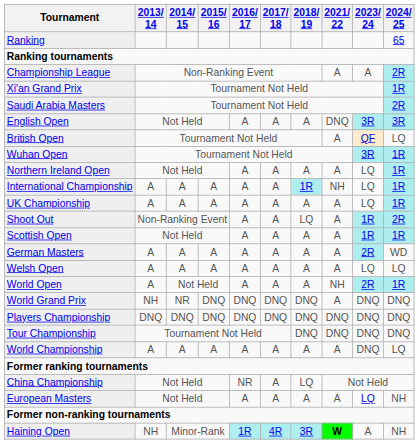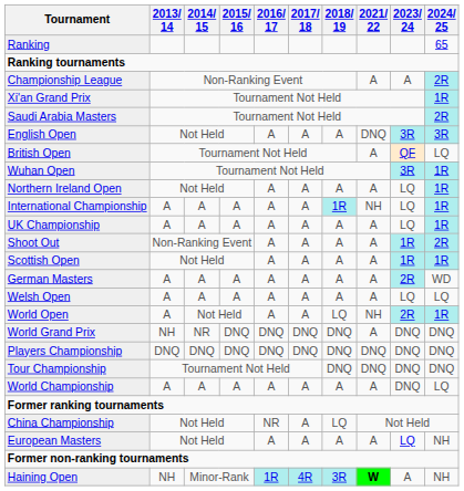 <table class="wikitable" style="font-size:85%;">
 <tr>
 <th>Tournament</th>
 <th><a href='#'>2013/<br>14</a></th>
 <th><a href='#'>2014/<br>15</a></th>
 <th><a href='#'>2015/<br>16</a></th>
 <th><a href='#'>2016/<br>17</a></th>
 <th><a href='#'>2017/<br>18</a></th>
 <th><a href='#'>2018/<br>19</a></th>
 <th><a href='#'>2021/<br>22</a></th>
 <th><a href='#'>2023/<br>24</a></th>
 <th><a href='#'>2024/<br>25</a></th>
 </tr>
 <tr>
 <td style="background:#EFEFEF;"><a href='#'>Ranking</a></td>
 <td align="center"></td>
 <td align="center"></td>
 <td align="center"></td>
 <td align="center"></td>
 <td align="center"></td>
 <td align="center"></td>
 <td align="center"></td>
 <td align="center"></td>
 <td align="center"><a href='#'>65</a></td>
 </tr>
 <tr>
 <td colspan="10"><strong>Ranking tournaments</strong></td>
 </tr>
 <tr>
 <td style="background:#EFEFEF;"><a href='#'>Championship League</a></td>
 <td align="center" colspan="6" style="color:#555555;">Non-Ranking Event</td>
 <td align="center" style="color:#555555;">A</td>
 <td align="center" style="color:#555555;">A</td>
 <td align="center" style="background:#afeeee;"><a href='#'>2R</a></td>
 </tr>
 <tr>
 <td style="background:#EFEFEF;"><a href='#'>Xi'an Grand Prix</a></td>
 <td align="center" colspan="8" style="color:#555555;">Tournament Not Held</td>
 <td align="center" style="background:#afeeee;"><a href='#'>1R</a></td>
 </tr>
 <tr>
 <td style="background:#EFEFEF;"><a href='#'>Saudi Arabia Masters</a></td>
 <td align="center" colspan="8" style="color:#555555;">Tournament Not Held</td>
 <td align="center" style="background:#afeeee;"><a href='#'>2R</a></td>
 </tr>
 <tr>
 <td style="background:#EFEFEF;"><a href='#'>English Open</a></td>
 <td align="center" colspan="3" style="color:#555555;">Not Held</td>
 <td align="center" style="color:#555555;">A</td>
 <td align="center" style="color:#555555;">A</td>
 <td align="center" style="color:#555555;">A</td>
 <td align="center" style="color:#555555;">DNQ</td>
 <td align="center" style="background:#afeeee;"><a href='#'>3R</a></td>
 <td align="center" style="background:#afeeee;"><a href='#'>3R</a></td>
 </tr>
 <tr>
 <td style="background:#EFEFEF;"><a href='#'>British Open</a></td>
 <td align="center" colspan="6" style="color:#555555;">Tournament Not Held</td>
 <td align="center" style="color:#555555;">A</td>
 <td align="center" style="background:#ffebcd;"><a href='#'>QF</a></td>
 <td align="center" style="color:#555555;">LQ</td>
 </tr>
 <tr>
 <td style="background:#EFEFEF;"><a href='#'>Wuhan Open</a></td>
 <td align="center" colspan="7" style="color:#555555;">Tournament Not Held</td>
 <td align="center" style="background:#afeeee;"><a href='#'>3R</a></td>
 <td align="center" style="background:#afeeee;"><a href='#'>1R</a></td>
 </tr>
 <tr>
 <td style="background:#EFEFEF;"><a href='#'>Northern Ireland Open</a></td>
 <td align="center" colspan="3" style="color:#555555;">Not Held</td>
 <td align="center" style="color:#555555;">A</td>
 <td align="center" style="color:#555555;">A</td>
 <td align="center" style="color:#555555;">A</td>
 <td align="center" style="color:#555555;">A</td>
 <td align="center" style="color:#555555;">LQ</td>
 <td align="center" style="background:#afeeee;"><a href='#'>1R</a></td>
 </tr>
 <tr>
 <td style="background:#EFEFEF;"><a href='#'>International Championship</a></td>
 <td align="center" style="color:#555555;">A</td>
 <td align="center" style="color:#555555;">A</td>
 <td align="center" style="color:#555555;">A</td>
 <td align="center" style="color:#555555;">A</td>
 <td align="center" style="color:#555555;">A</td>
 <td align="center" style="background:#afeeee;"><a href='#'>1R</a></td>
 <td align="center" style="color:#555555;">NH</td>
 <td align="center" style="color:#555555;">LQ</td>
 <td align="center" style="background:#afeeee;"><a href='#'>1R</a></td>
 </tr>
 <tr>
 <td style="background:#EFEFEF;"><a href='#'>UK Championship</a></td>
 <td align="center" style="color:#555555;">A</td>
 <td align="center" style="color:#555555;">A</td>
 <td align="center" style="color:#555555;">A</td>
 <td align="center" style="color:#555555;">A</td>
 <td align="center" style="color:#555555;">A</td>
 <td align="center" style="color:#555555;">A</td>
 <td align="center" style="color:#555555;">A</td>
 <td align="center" style="color:#555555;">LQ</td>
 <td align="center" style="background:#afeeee;"><a href='#'>1R</a></td>
 </tr>
 <tr>
 <td style="background:#EFEFEF;"><a href='#'>Shoot Out</a></td>
 <td align="center" colspan="3" style="color:#555555;">Non-Ranking Event</td>
 <td align="center" style="color:#555555;">A</td>
 <td align="center" style="color:#555555;">A</td>
-<td align="center" style="color:#555555;">LQ</td>
+<td align="center" style="color:#555555;">A</td>
 <td align="center" style="color:#555555;">A</td>
 <td align="center" style="background:#afeeee;"><a href='#'>1R</a></td>
 <td align="center" style="background:#afeeee;"><a href='#'>2R</a></td>
 </tr>
 <tr>
 <td style="background:#EFEFEF;"><a href='#'>Scottish Open</a></td>
 <td align="center" colspan="3" style="color:#555555;">Not Held</td>
 <td align="center" style="color:#555555;">A</td>
 <td align="center" style="color:#555555;">A</td>
 <td align="center" style="color:#555555;">A</td>
 <td align="center" style="color:#555555;">A</td>
 <td align="center" style="background:#afeeee;"><a href='#'>1R</a></td>
 <td align="center" style="background:#afeeee;"><a href='#'>1R</a></td>
 </tr>
 <tr>
 <td style="background:#EFEFEF;"><a href='#'>German Masters</a></td>
 <td align="center" style="color:#555555;">A</td>
 <td align="center" style="color:#555555;">A</td>
 <td align="center" style="color:#555555;">A</td>
 <td align="center" style="color:#555555;">A</td>
 <td align="center" style="color:#555555;">A</td>
 <td align="center" style="color:#555555;">A</td>
 <td align="center" style="color:#555555;">A</td>
 <td align="center" style="background:#afeeee;"><a href='#'>2R</a></td>
 <td align="center" style="color:#555555;">WD</td>
 </tr>
 <tr>
 <td style="background:#EFEFEF;"><a href='#'>Welsh Open</a></td>
 <td align="center" style="color:#555555;">A</td>
 <td align="center" style="color:#555555;">A</td>
 <td align="center" style="color:#555555;">A</td>
 <td align="center" style="color:#555555;">A</td>
 <td align="center" style="color:#555555;">A</td>
 <td align="center" style="color:#555555;">A</td>
 <td align="center" style="color:#555555;">A</td>
 <td align="center" style="color:#555555;">LQ</td>
 <td align="center" style="color:#555555;">LQ</td>
 </tr>
 <tr>
 <td style="background:#EFEFEF;"><a href='#'>World Open</a></td>
 <td align="center" style="color:#555555;">A</td>
 <td align="center" colspan="2" style="color:#555555;">Not Held</td>
 <td align="center" style="color:#555555;">A</td>
 <td align="center" style="color:#555555;">A</td>
-<td align="center" style="color:#555555;">A</td>
+<td align="center" style="color:#555555;">LQ</td>
 <td align="center" style="color:#555555;">NH</td>
 <td align="center" style="background:#afeeee;"><a href='#'>2R</a></td>
 <td align="center" style="background:#afeeee;"><a href='#'>1R</a></td>
 </tr>
 <tr>
 <td style="background:#EFEFEF;"><a href='#'>World Grand Prix</a></td>
 <td align="center" style="color:#555555;">NH</td>
 <td align="center" style="color:#555555;">NR</td>
 <td align="center" style="color:#555555;">DNQ</td>
 <td align="center" style="color:#555555;">DNQ</td>
 <td align="center" style="color:#555555;">DNQ</td>
 <td align="center" style="color:#555555;">DNQ</td>
 <td align="center" style="color:#555555;">A</td>
 <td align="center" style="color:#555555;">DNQ</td>
 <td align="center" style="color:#555555;">DNQ</td>
 </tr>
 <tr>
 <td style="background:#EFEFEF;"><a href='#'>Players Championship</a></td>
 <td align="center" style="color:#555555;">DNQ</td>
 <td align="center" style="color:#555555;">DNQ</td>
 <td align="center" style="color:#555555;">DNQ</td>
 <td align="center" style="color:#555555;">DNQ</td>
 <td align="center" style="color:#555555;">DNQ</td>
 <td align="center" style="color:#555555;">DNQ</td>
 <td align="center" style="color:#555555;">DNQ</td>
 <td align="center" style="color:#555555;">DNQ</td>
 <td align="center" style="color:#555555;">DNQ</td>
 </tr>
 <tr>
 <td style="background:#EFEFEF;"><a href='#'>Tour Championship</a></td>
 <td align="center" colspan="5" style="color:#555555;">Tournament Not Held</td>
 <td align="center" style="color:#555555;">DNQ</td>
 <td align="center" style="color:#555555;">DNQ</td>
 <td align="center" style="color:#555555;">DNQ</td>
 <td align="center" style="color:#555555;">DNQ</td>
 </tr>
 <tr>
 <td style="background:#EFEFEF;"><a href='#'>World Championship</a></td>
 <td align="center" style="color:#555555;">A</td>
 <td align="center" style="color:#555555;">A</td>
 <td align="center" style="color:#555555;">A</td>
 <td align="center" style="color:#555555;">A</td>
 <td align="center" style="color:#555555;">A</td>
 <td align="center" style="color:#555555;">A</td>
 <td align="center" style="color:#555555;">A</td>
 <td align="center" style="color:#555555;">DNQ</td>
 <td align="center" style="color:#555555;">LQ</td>
 </tr>
 <tr>
 <td colspan="10"><strong>Former ranking tournaments</strong></td>
 </tr>
 <tr>
 <td style="background:#EFEFEF;"><a href='#'>China Championship</a></td>
 <td align="center" colspan="3" style="color:#555555;">Not Held</td>
 <td align="center" style="color:#555555;">NR</td>
 <td align="center" style="color:#555555;">A</td>
 <td align="center" style="color:#555555;">LQ</td>
 <td align="center" colspan="3" style="color:#555555;">Not Held</td>
 </tr>
 <tr>
 <td style="background:#EFEFEF;"><a href='#'>European Masters</a></td>
 <td align="center" colspan="3" style="color:#555555;">Not Held</td>
 <td align="center" style="color:#555555;">A</td>
 <td align="center" style="color:#555555;">A</td>
 <td align="center" style="color:#555555;">A</td>
 <td align="center" style="color:#555555;">A</td>
 <td align="center" style="color:#555555;"><a href='#'>LQ</a></td>
 <td align="center" style="color:#555555;">NH</td>
 </tr>
 <tr>
 <td colspan="10"><strong>Former non-ranking tournaments</strong></td>
 </tr>
 <tr>
 <td style="background:#EFEFEF;"><a href='#'>Haining Open</a></td>
 <td align="center" style="color:#555555;">NH</td>
 <td align="center" colspan="2" style="color:#555555;">Minor-Rank</td>
 <td align="center" style="background:#afeeee;"><a href='#'>1R</a></td>
 <td align="center" style="background:#afeeee;"><a href='#'>4R</a></td>
 <td align="center" style="background:#afeeee;"><a href='#'>3R</a></td>
 <td align="center" style="background:#00ff00;"><strong>W</strong></td>
 <td align="center" style="color:#555555;">A</td>
 <td align="center" style="color:#555555;">NH</td>
 </tr>
 </table>
